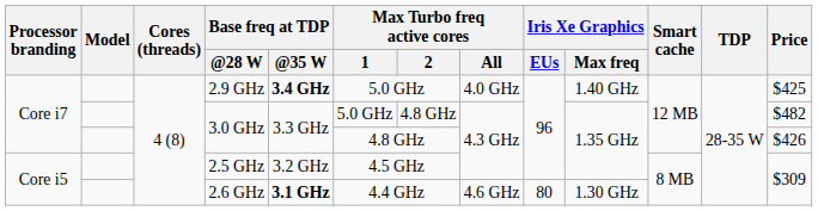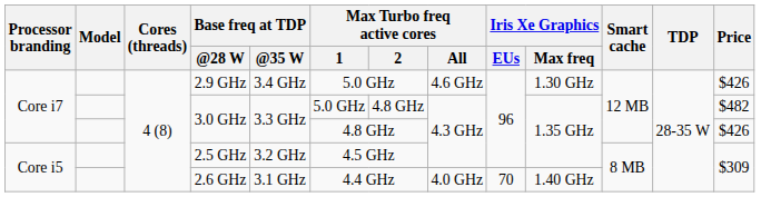 <table class="wikitable sortable" style="text-align: center;">
 <tr>
 <th rowspan="2">Processor<br>branding</th>
 <th rowspan="2">Model</th>
 <th rowspan="2">Cores<br>(threads)</th>
 <th colspan="2">Base freq at TDP</th>
 <th colspan="3">Max Turbo freq<br>active cores</th>
 <th colspan="2"><a href='#'>Iris Xe Graphics</a></th>
 <th rowspan="2">Smart<br>cache</th>
 <th rowspan="2">TDP</th>
 <th rowspan="2">Price</th>
 </tr>
 <tr style="line-height:110%;">
 <th>@28 W</th>
 <th>@35 W</th>
 <th>1</th>
 <th>2</th>
 <th>All</th>
 <th><a href='#'>EUs</a></th>
 <th>Max freq</th>
 </tr>
 <tr>
 <td rowspan="3">Core i7</td>
 <td></td>
 <td rowspan="5">4 (8)</td>
 <td>2.9 GHz</td>
-<td><strong>3.4 GHz</strong></td>
+<td>3.4 GHz</td>
 <td colspan="2">5.0 GHz</td>
-<td>4.0 GHz</td>
+<td>4.6 GHz</td>
 <td rowspan="4">96</td>
-<td>1.40 GHz</td>
+<td>1.30 GHz</td>
 <td rowspan="3">12 MB</td>
 <td rowspan="5">28-35 W</td>
-<td>$425</td>
+<td>$426</td>
 </tr>
 <tr>
 <td></td>
 <td rowspan="2">3.0 GHz</td>
 <td rowspan="2">3.3 GHz</td>
 <td>5.0 GHz</td>
 <td>4.8 GHz</td>
 <td rowspan="3">4.3 GHz</td>
 <td rowspan="3">1.35 GHz</td>
 <td>$482</td>
 </tr>
 <tr>
 <td></td>
 <td colspan="2">4.8 GHz</td>
 <td>$426</td>
 </tr>
 <tr>
 <td rowspan="2">Core i5</td>
 <td></td>
 <td>2.5 GHz</td>
 <td>3.2 GHz</td>
 <td colspan="2">4.5 GHz</td>
 <td rowspan="2">8 MB</td>
 <td rowspan="2">$309</td>
 </tr>
 <tr>
 <td></td>
 <td>2.6 GHz</td>
-<td><strong>3.1 GHz</strong></td>
+<td>3.1 GHz</td>
 <td colspan="2">4.4 GHz</td>
-<td>4.6 GHz</td>
-<td>80</td>
-<td>1.30 GHz</td>
+<td>4.0 GHz</td>
+<td>70</td>
+<td>1.40 GHz</td>
 </tr>
 </table>
